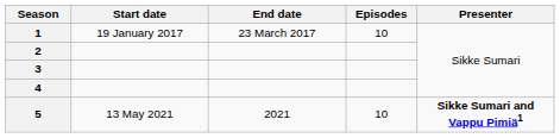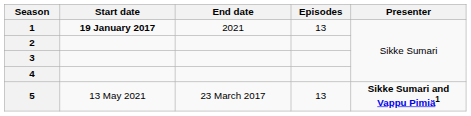 <table class="wikitable" style="text-align:center; width:60%;">
 <tr>
 <th style="width:12%;">Season</th>
 <th style="width:25%;">Start date</th>
 <th style="width:25%;">End date</th>
 <th style="width:13%;">Episodes</th>
 <th style="width:25%;">Presenter</th>
 </tr>
 <tr>
 <th>1</th>
-<td>19 January 2017</td>
-<td>23 March 2017</td>
-<td>10</td>
+<td><strong>19 January 2017</strong></td>
+<td>2021</td>
+<td>13</td>
 <td Rowspan="4">Sikke Sumari</td>
 </tr>
 <tr>
 <th>2</th>
 <td></td>
 <td></td>
 <td></td>
 </tr>
 <tr>
 <th>3</th>
 <td></td>
 <td></td>
 <td></td>
 </tr>
 <tr>
 <th>4</th>
 <td></td>
 <td></td>
 <td></td>
 </tr>
 <tr>
 <th>5</th>
 <td>13 May 2021</td>
-<td>2021</td>
-<td>10</td>
+<td>23 March 2017</td>
+<td>13</td>
 <td><strong>Sikke Sumari and <a href='#'>Vappu Pimiä</a><sup>1</sup></strong></td>
 </tr>
 </table>
